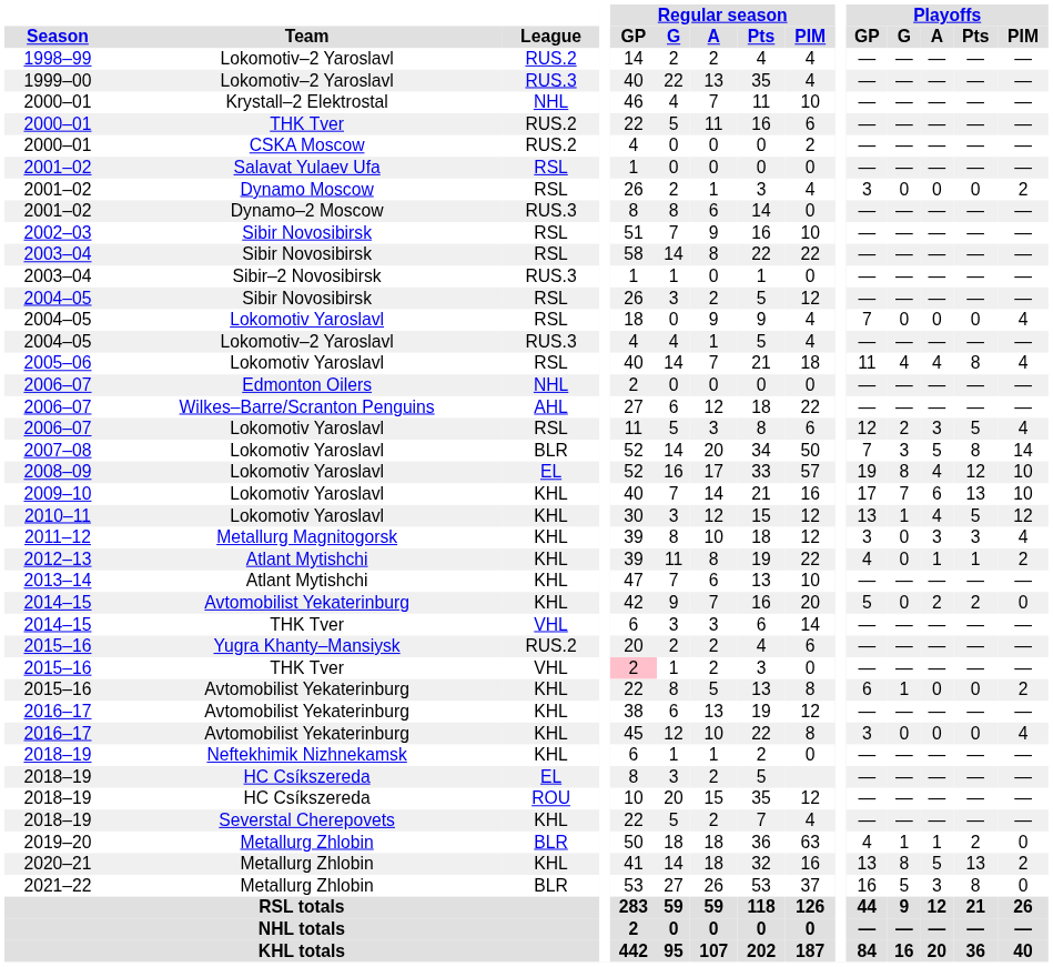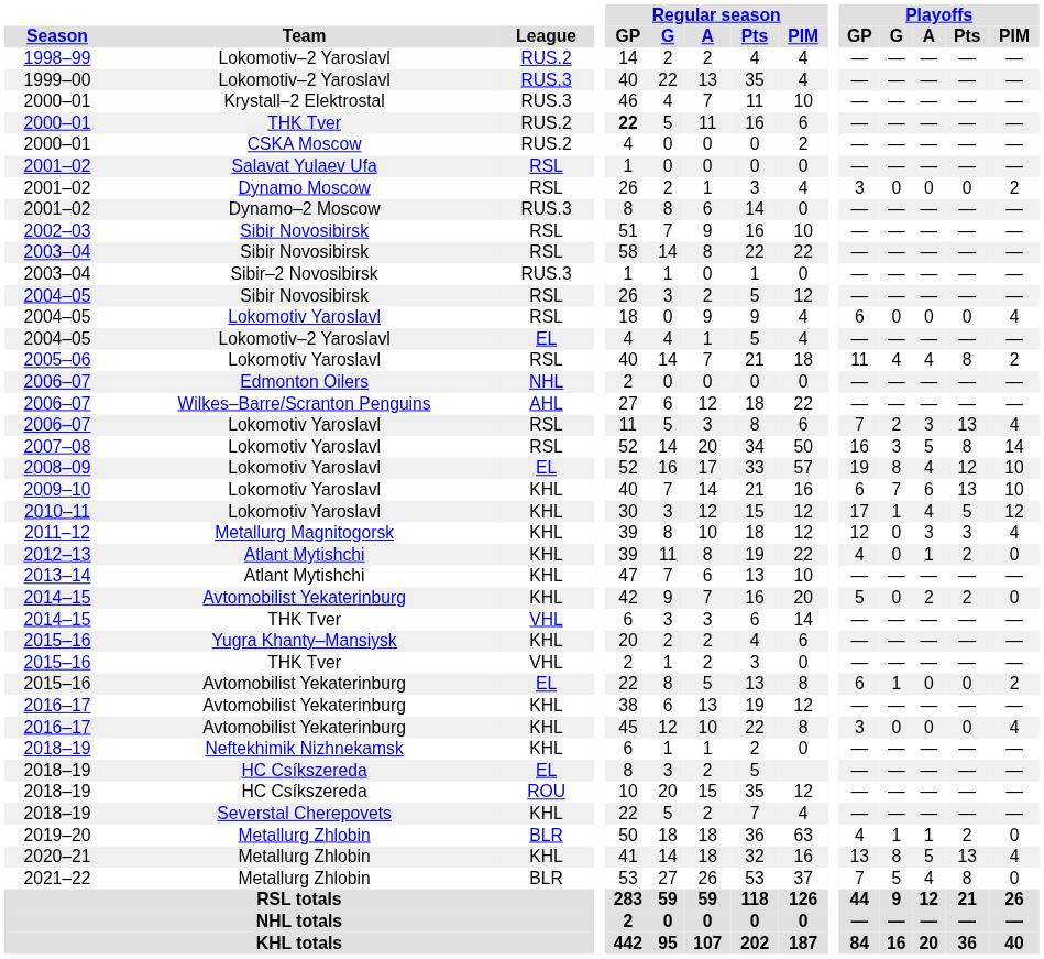 <table border="0" cellpadding="1" cellspacing="0" style="text-align:center; width:60em;">
 <tr style="background:#e0e0e0;">
 <th colspan="3"  bgcolor="#ffffff"> </th>
 <th rowspan="99" bgcolor="#ffffff"> </th>
 <th colspan="5"><a href='#'>Regular season</a></th>
 <th rowspan="99" bgcolor="#ffffff"> </th>
 <th colspan="5"><a href='#'>Playoffs</a></th>
 </tr>
 <tr style="background:#e0e0e0;">
 <th><a href='#'>Season</a></th>
 <th>Team</th>
 <th>League</th>
 <th>GP</th>
 <th><a href='#'>G</a></th>
 <th><a href='#'>A</a></th>
 <th><a href='#'>Pts</a></th>
 <th><a href='#'>PIM</a></th>
 <th>GP</th>
 <th>G</th>
 <th>A</th>
 <th>Pts</th>
 <th>PIM</th>
 </tr>
 <tr>
 <td><a href='#'>1998–99</a></td>
 <td>Lokomotiv–2 Yaroslavl</td>
 <td><a href='#'>RUS.2</a></td>
 <td>14</td>
 <td>2</td>
 <td>2</td>
 <td>4</td>
 <td>4</td>
 <td>—</td>
 <td>—</td>
 <td>—</td>
 <td>—</td>
 <td>—</td>
 </tr>
 <tr bgcolor="#f0f0f0">
 <td>1999–00</td>
 <td>Lokomotiv–2 Yaroslavl</td>
 <td><a href='#'>RUS.3</a></td>
 <td>40</td>
 <td>22</td>
 <td>13</td>
 <td>35</td>
 <td>4</td>
 <td>—</td>
 <td>—</td>
 <td>—</td>
 <td>—</td>
 <td>—</td>
 </tr>
 <tr>
 <td>2000–01</td>
 <td>Krystall–2 Elektrostal</td>
-<td><a href='#'>NHL</a></td>
+<td>RUS.3</td>
 <td>46</td>
 <td>4</td>
 <td>7</td>
 <td>11</td>
 <td>10</td>
 <td>—</td>
 <td>—</td>
 <td>—</td>
 <td>—</td>
 <td>—</td>
 </tr>
 <tr bgcolor="#f0f0f0">
 <td><a href='#'>2000–01</a></td>
 <td><a href='#'>THK Tver</a></td>
 <td>RUS.2</td>
-<td>22</td>
+<td><strong>22</strong></td>
 <td>5</td>
 <td>11</td>
 <td>16</td>
 <td>6</td>
 <td>—</td>
 <td>—</td>
 <td>—</td>
 <td>—</td>
 <td>—</td>
 </tr>
 <tr>
 <td>2000–01</td>
 <td><a href='#'>CSKA Moscow</a></td>
 <td>RUS.2</td>
 <td>4</td>
 <td>0</td>
 <td>0</td>
 <td>0</td>
 <td>2</td>
 <td>—</td>
 <td>—</td>
 <td>—</td>
 <td>—</td>
 <td>—</td>
 </tr>
 <tr bgcolor="#f0f0f0">
 <td><a href='#'>2001–02</a></td>
 <td><a href='#'>Salavat Yulaev Ufa</a></td>
 <td><a href='#'>RSL</a></td>
 <td>1</td>
 <td>0</td>
 <td>0</td>
 <td>0</td>
 <td>0</td>
 <td>—</td>
 <td>—</td>
 <td>—</td>
 <td>—</td>
 <td>—</td>
 </tr>
 <tr>
 <td>2001–02</td>
 <td><a href='#'>Dynamo Moscow</a></td>
 <td>RSL</td>
 <td>26</td>
 <td>2</td>
 <td>1</td>
 <td>3</td>
 <td>4</td>
 <td>3</td>
 <td>0</td>
 <td>0</td>
 <td>0</td>
 <td>2</td>
 </tr>
 <tr bgcolor="#f0f0f0">
 <td>2001–02</td>
 <td>Dynamo–2 Moscow</td>
 <td>RUS.3</td>
 <td>8</td>
 <td>8</td>
 <td>6</td>
 <td>14</td>
 <td>0</td>
 <td>—</td>
 <td>—</td>
 <td>—</td>
 <td>—</td>
 <td>—</td>
 </tr>
 <tr>
 <td><a href='#'>2002–03</a></td>
 <td><a href='#'>Sibir Novosibirsk</a></td>
 <td>RSL</td>
 <td>51</td>
 <td>7</td>
 <td>9</td>
 <td>16</td>
 <td>10</td>
 <td>—</td>
 <td>—</td>
 <td>—</td>
 <td>—</td>
 <td>—</td>
 </tr>
 <tr bgcolor="#f0f0f0">
 <td><a href='#'>2003–04</a></td>
 <td>Sibir Novosibirsk</td>
 <td>RSL</td>
 <td>58</td>
 <td>14</td>
 <td>8</td>
 <td>22</td>
 <td>22</td>
 <td>—</td>
 <td>—</td>
 <td>—</td>
 <td>—</td>
 <td>—</td>
 </tr>
 <tr>
 <td>2003–04</td>
 <td>Sibir–2 Novosibirsk</td>
 <td>RUS.3</td>
 <td>1</td>
 <td>1</td>
 <td>0</td>
 <td>1</td>
 <td>0</td>
 <td>—</td>
 <td>—</td>
 <td>—</td>
 <td>—</td>
 <td>—</td>
 </tr>
 <tr bgcolor="#f0f0f0">
 <td><a href='#'>2004–05</a></td>
 <td>Sibir Novosibirsk</td>
 <td>RSL</td>
 <td>26</td>
 <td>3</td>
 <td>2</td>
 <td>5</td>
 <td>12</td>
 <td>—</td>
 <td>—</td>
 <td>—</td>
 <td>—</td>
 <td>—</td>
 </tr>
 <tr>
 <td>2004–05</td>
 <td><a href='#'>Lokomotiv Yaroslavl</a></td>
 <td>RSL</td>
 <td>18</td>
 <td>0</td>
 <td>9</td>
 <td>9</td>
 <td>4</td>
-<td>7</td>
+<td>6</td>
 <td>0</td>
 <td>0</td>
 <td>0</td>
 <td>4</td>
 </tr>
 <tr bgcolor="#f0f0f0">
 <td>2004–05</td>
 <td>Lokomotiv–2 Yaroslavl</td>
-<td>RUS.3</td>
+<td><a href='#'>EL</a></td>
 <td>4</td>
 <td>4</td>
 <td>1</td>
 <td>5</td>
 <td>4</td>
 <td>—</td>
 <td>—</td>
 <td>—</td>
 <td>—</td>
 <td>—</td>
 </tr>
 <tr>
 <td><a href='#'>2005–06</a></td>
 <td>Lokomotiv Yaroslavl</td>
 <td>RSL</td>
 <td>40</td>
 <td>14</td>
 <td>7</td>
 <td>21</td>
 <td>18</td>
 <td>11</td>
 <td>4</td>
 <td>4</td>
 <td>8</td>
-<td>4</td>
+<td>2</td>
 </tr>
 <tr bgcolor="#f0f0f0">
 <td><a href='#'>2006–07</a></td>
 <td><a href='#'>Edmonton Oilers</a></td>
 <td><a href='#'>NHL</a></td>
 <td>2</td>
 <td>0</td>
 <td>0</td>
 <td>0</td>
 <td>0</td>
 <td>—</td>
 <td>—</td>
 <td>—</td>
 <td>—</td>
 <td>—</td>
 </tr>
 <tr>
 <td><a href='#'>2006–07</a></td>
 <td><a href='#'>Wilkes–Barre/Scranton Penguins</a></td>
 <td><a href='#'>AHL</a></td>
 <td>27</td>
 <td>6</td>
 <td>12</td>
 <td>18</td>
 <td>22</td>
 <td>—</td>
 <td>—</td>
 <td>—</td>
 <td>—</td>
 <td>—</td>
 </tr>
 <tr bgcolor="#f0f0f0">
 <td><a href='#'>2006–07</a></td>
 <td>Lokomotiv Yaroslavl</td>
 <td>RSL</td>
 <td>11</td>
 <td>5</td>
 <td>3</td>
 <td>8</td>
 <td>6</td>
-<td>12</td>
+<td>7</td>
 <td>2</td>
 <td>3</td>
-<td>5</td>
+<td>13</td>
 <td>4</td>
 </tr>
 <tr>
 <td><a href='#'>2007–08</a></td>
 <td>Lokomotiv Yaroslavl</td>
-<td>BLR</td>
+<td>RSL</td>
 <td>52</td>
 <td>14</td>
 <td>20</td>
 <td>34</td>
 <td>50</td>
-<td>7</td>
+<td>16</td>
 <td>3</td>
 <td>5</td>
 <td>8</td>
 <td>14</td>
 </tr>
 <tr bgcolor="#f0f0f0">
 <td><a href='#'>2008–09</a></td>
 <td>Lokomotiv Yaroslavl</td>
 <td><a href='#'>EL</a></td>
 <td>52</td>
 <td>16</td>
 <td>17</td>
 <td>33</td>
 <td>57</td>
 <td>19</td>
 <td>8</td>
 <td>4</td>
 <td>12</td>
 <td>10</td>
 </tr>
 <tr>
 <td><a href='#'>2009–10</a></td>
 <td>Lokomotiv Yaroslavl</td>
 <td>KHL</td>
 <td>40</td>
 <td>7</td>
 <td>14</td>
 <td>21</td>
 <td>16</td>
-<td>17</td>
+<td>6</td>
 <td>7</td>
 <td>6</td>
 <td>13</td>
 <td>10</td>
 </tr>
 <tr bgcolor="#f0f0f0">
 <td><a href='#'>2010–11</a></td>
 <td>Lokomotiv Yaroslavl</td>
 <td>KHL</td>
 <td>30</td>
 <td>3</td>
 <td>12</td>
 <td>15</td>
 <td>12</td>
-<td>13</td>
+<td>17</td>
 <td>1</td>
 <td>4</td>
 <td>5</td>
 <td>12</td>
 </tr>
 <tr>
 <td><a href='#'>2011–12</a></td>
 <td><a href='#'>Metallurg Magnitogorsk</a></td>
 <td>KHL</td>
 <td>39</td>
 <td>8</td>
 <td>10</td>
 <td>18</td>
 <td>12</td>
-<td>3</td>
+<td>12</td>
 <td>0</td>
 <td>3</td>
 <td>3</td>
 <td>4</td>
 </tr>
 <tr bgcolor="#f0f0f0">
 <td><a href='#'>2012–13</a></td>
 <td><a href='#'>Atlant Mytishchi</a></td>
 <td>KHL</td>
 <td>39</td>
 <td>11</td>
 <td>8</td>
 <td>19</td>
 <td>22</td>
 <td>4</td>
 <td>0</td>
 <td>1</td>
-<td>1</td>
 <td>2</td>
+<td>0</td>
 </tr>
 <tr>
 <td><a href='#'>2013–14</a></td>
 <td>Atlant Mytishchi</td>
 <td>KHL</td>
 <td>47</td>
 <td>7</td>
 <td>6</td>
 <td>13</td>
 <td>10</td>
 <td>—</td>
 <td>—</td>
 <td>—</td>
 <td>—</td>
 <td>—</td>
 </tr>
 <tr bgcolor="#f0f0f0">
 <td><a href='#'>2014–15</a></td>
 <td><a href='#'>Avtomobilist Yekaterinburg</a></td>
 <td>KHL</td>
 <td>42</td>
 <td>9</td>
 <td>7</td>
 <td>16</td>
 <td>20</td>
 <td>5</td>
 <td>0</td>
 <td>2</td>
 <td>2</td>
 <td>0</td>
 </tr>
 <tr>
 <td><a href='#'>2014–15</a></td>
 <td>THK Tver</td>
 <td><a href='#'>VHL</a></td>
 <td>6</td>
 <td>3</td>
 <td>3</td>
 <td>6</td>
 <td>14</td>
 <td>—</td>
 <td>—</td>
 <td>—</td>
 <td>—</td>
 <td>—</td>
 </tr>
 <tr bgcolor="#f0f0f0">
 <td><a href='#'>2015–16</a></td>
 <td><a href='#'>Yugra Khanty–Mansiysk</a></td>
-<td>RUS.2</td>
+<td>KHL</td>
 <td>20</td>
 <td>2</td>
 <td>2</td>
 <td>4</td>
 <td>6</td>
 <td>—</td>
 <td>—</td>
 <td>—</td>
 <td>—</td>
 <td>—</td>
 </tr>
 <tr>
 <td><a href='#'>2015–16</a></td>
 <td>THK Tver</td>
 <td>VHL</td>
-<td style="background: pink;">2</td>
+<td>2</td>
 <td>1</td>
 <td>2</td>
 <td>3</td>
 <td>0</td>
 <td>—</td>
 <td>—</td>
 <td>—</td>
 <td>—</td>
 <td>—</td>
 </tr>
 <tr bgcolor="#f0f0f0">
 <td>2015–16</td>
 <td>Avtomobilist Yekaterinburg</td>
-<td>KHL</td>
+<td><a href='#'>EL</a></td>
 <td>22</td>
 <td>8</td>
 <td>5</td>
 <td>13</td>
 <td>8</td>
 <td>6</td>
 <td>1</td>
 <td>0</td>
 <td>0</td>
 <td>2</td>
 </tr>
 <tr>
 <td><a href='#'>2016–17</a></td>
 <td>Avtomobilist Yekaterinburg</td>
 <td>KHL</td>
 <td>38</td>
 <td>6</td>
 <td>13</td>
 <td>19</td>
 <td>12</td>
 <td>—</td>
 <td>—</td>
 <td>—</td>
 <td>—</td>
 <td>—</td>
 </tr>
 <tr bgcolor="#f0f0f0">
 <td><a href='#'>2016–17</a></td>
 <td>Avtomobilist Yekaterinburg</td>
 <td>KHL</td>
 <td>45</td>
 <td>12</td>
 <td>10</td>
 <td>22</td>
 <td>8</td>
 <td>3</td>
 <td>0</td>
 <td>0</td>
 <td>0</td>
 <td>4</td>
 </tr>
 <tr>
 <td><a href='#'>2018–19</a></td>
 <td><a href='#'>Neftekhimik Nizhnekamsk</a></td>
 <td>KHL</td>
 <td>6</td>
 <td>1</td>
 <td>1</td>
 <td>2</td>
 <td>0</td>
 <td>—</td>
 <td>—</td>
 <td>—</td>
 <td>—</td>
 <td>—</td>
 </tr>
 <tr bgcolor="#f0f0f0">
 <td>2018–19</td>
 <td><a href='#'>HC Csíkszereda</a></td>
 <td><a href='#'>EL</a></td>
 <td>8</td>
 <td>3</td>
 <td>2</td>
 <td>5</td>
 <td></td>
 <td>—</td>
 <td>—</td>
 <td>—</td>
 <td>—</td>
 <td>—</td>
 </tr>
 <tr>
 <td>2018–19</td>
 <td>HC Csíkszereda</td>
 <td><a href='#'>ROU</a></td>
 <td>10</td>
 <td>20</td>
 <td>15</td>
 <td>35</td>
 <td>12</td>
 <td>—</td>
 <td>—</td>
 <td>—</td>
 <td>—</td>
 <td>—</td>
 </tr>
 <tr bgcolor="#f0f0f0">
 <td>2018–19</td>
 <td><a href='#'>Severstal Cherepovets</a></td>
 <td>KHL</td>
 <td>22</td>
 <td>5</td>
 <td>2</td>
 <td>7</td>
 <td>4</td>
 <td>—</td>
 <td>—</td>
 <td>—</td>
 <td>—</td>
 <td>—</td>
 </tr>
 <tr>
 <td>2019–20</td>
 <td><a href='#'>Metallurg Zhlobin</a></td>
 <td><a href='#'>BLR</a></td>
 <td>50</td>
 <td>18</td>
 <td>18</td>
 <td>36</td>
 <td>63</td>
 <td>4</td>
 <td>1</td>
 <td>1</td>
 <td>2</td>
 <td>0</td>
 </tr>
 <tr bgcolor="#f0f0f0">
 <td>2020–21</td>
 <td>Metallurg Zhlobin</td>
 <td>KHL</td>
 <td>41</td>
 <td>14</td>
 <td>18</td>
 <td>32</td>
 <td>16</td>
 <td>13</td>
 <td>8</td>
 <td>5</td>
 <td>13</td>
-<td>2</td>
+<td>4</td>
 </tr>
 <tr>
 <td>2021–22</td>
 <td>Metallurg Zhlobin</td>
 <td>BLR</td>
 <td>53</td>
 <td>27</td>
 <td>26</td>
 <td>53</td>
 <td>37</td>
-<td>16</td>
+<td>7</td>
 <td>5</td>
-<td>3</td>
+<td>4</td>
 <td>8</td>
 <td>0</td>
 </tr>
 <tr bgcolor="#e0e0e0">
 <th colspan="3">RSL totals</th>
 <th>283</th>
 <th>59</th>
 <th>59</th>
 <th>118</th>
 <th>126</th>
 <th>44</th>
 <th>9</th>
 <th>12</th>
 <th>21</th>
 <th>26</th>
 </tr>
 <tr bgcolor="#e0e0e0">
 <th colspan="3">NHL totals</th>
 <th>2</th>
 <th>0</th>
 <th>0</th>
 <th>0</th>
 <th>0</th>
 <th>—</th>
 <th>—</th>
 <th>—</th>
 <th>—</th>
 <th>—</th>
 </tr>
 <tr bgcolor="#e0e0e0">
 <th colspan="3">KHL totals</th>
 <th>442</th>
 <th>95</th>
 <th>107</th>
 <th>202</th>
 <th>187</th>
 <th>84</th>
 <th>16</th>
 <th>20</th>
 <th>36</th>
 <th>40</th>
 </tr>
 </table>
